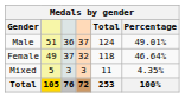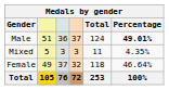 <table class=wikitable style="font-size:85%; text-align:center">
 <tr>
 <th colspan=6>Medals by gender</th>
 </tr>
 <tr>
 <th>Gender</th>
 <td bgcolor=F7F6A8></td>
 <td bgcolor=DCE5E5></td>
 <td bgcolor=FFDAB9></td>
 <th>Total</th>
 <th>Percentage</th>
 </tr>
 <tr>
 <td>Male</td>
 <td bgcolor=F7F6A8>51</td>
 <td bgcolor=DCE5E5>36</td>
 <td bgcolor=FFDAB9>37</td>
 <td>124</td>
-<td>49.01%</td>
+<td><strong>49.01%</strong></td>
+</tr>
+<tr>
+<td>Mixed</td>
+<td bgcolor=F7F6A8>5</td>
+<td bgcolor=DCE5E5>3</td>
+<td bgcolor=FFDAB9>3</td>
+<td>11</td>
+<td>4.35%</td>
 </tr>
 <tr>
 <td>Female</td>
 <td bgcolor=F7F6A8>49</td>
 <td bgcolor=DCE5E5>37</td>
 <td bgcolor=FFDAB9>32</td>
 <td>118</td>
 <td>46.64%</td>
 </tr>
 <tr>
-<td>Mixed</td>
-<td bgcolor=F7F6A8>5</td>
-<td bgcolor=DCE5E5>3</td>
-<td bgcolor=FFDAB9>3</td>
-<td>11</td>
-<td>4.35%</td>
-</tr>
-<tr>
 <th>Total</th>
 <th style=background:gold>105</th>
 <th style=background:silver>76</th>
 <th style=background:#c96>72</th>
 <th>253</th>
 <th>100%</th>
 </tr>
 </table>
